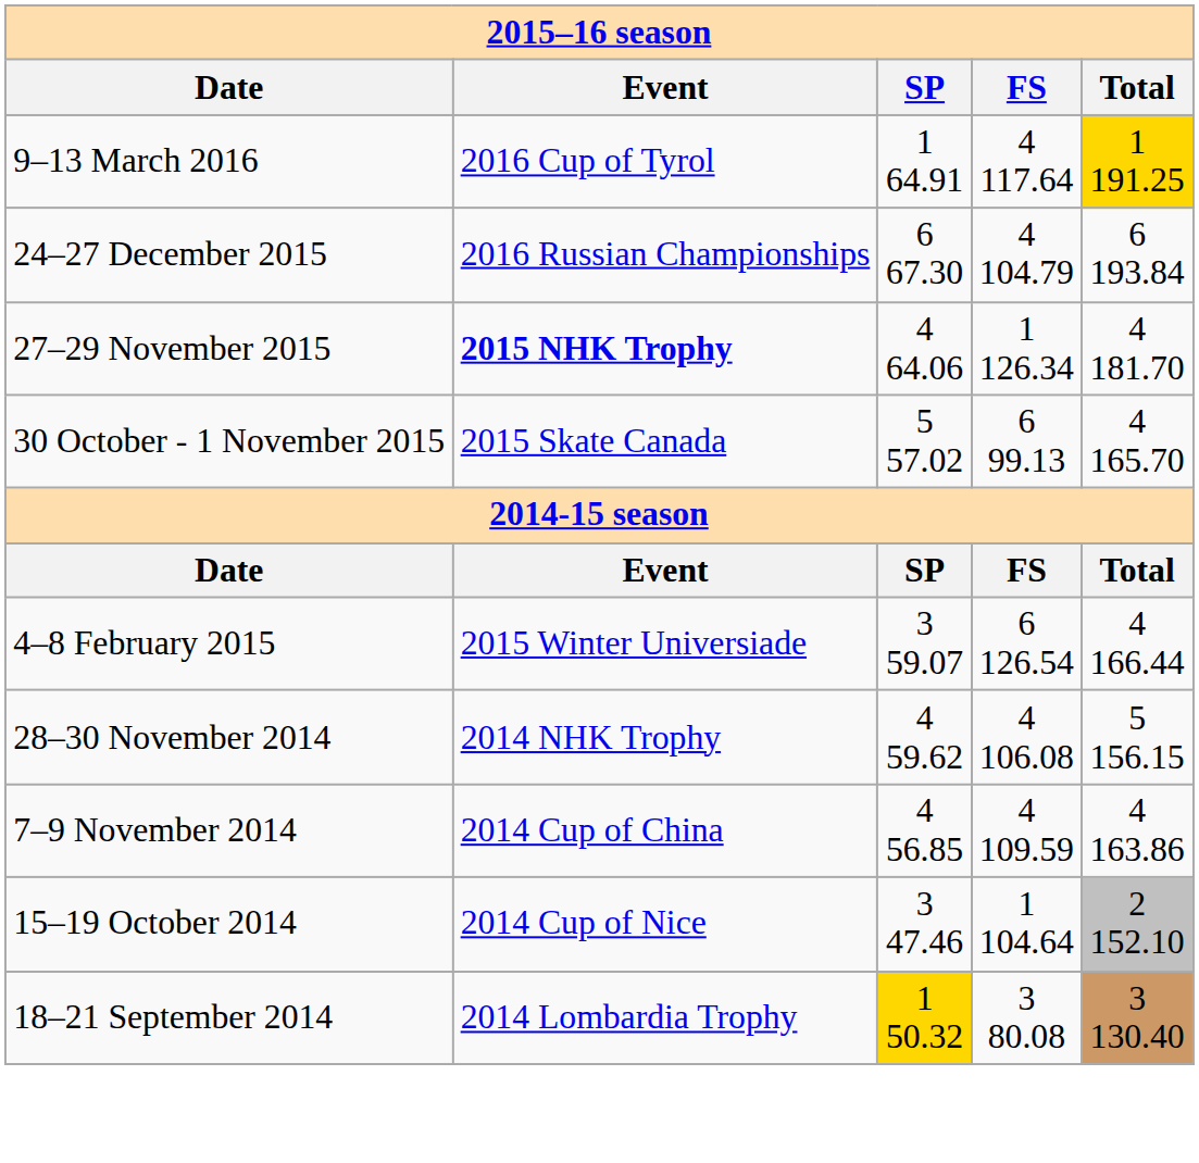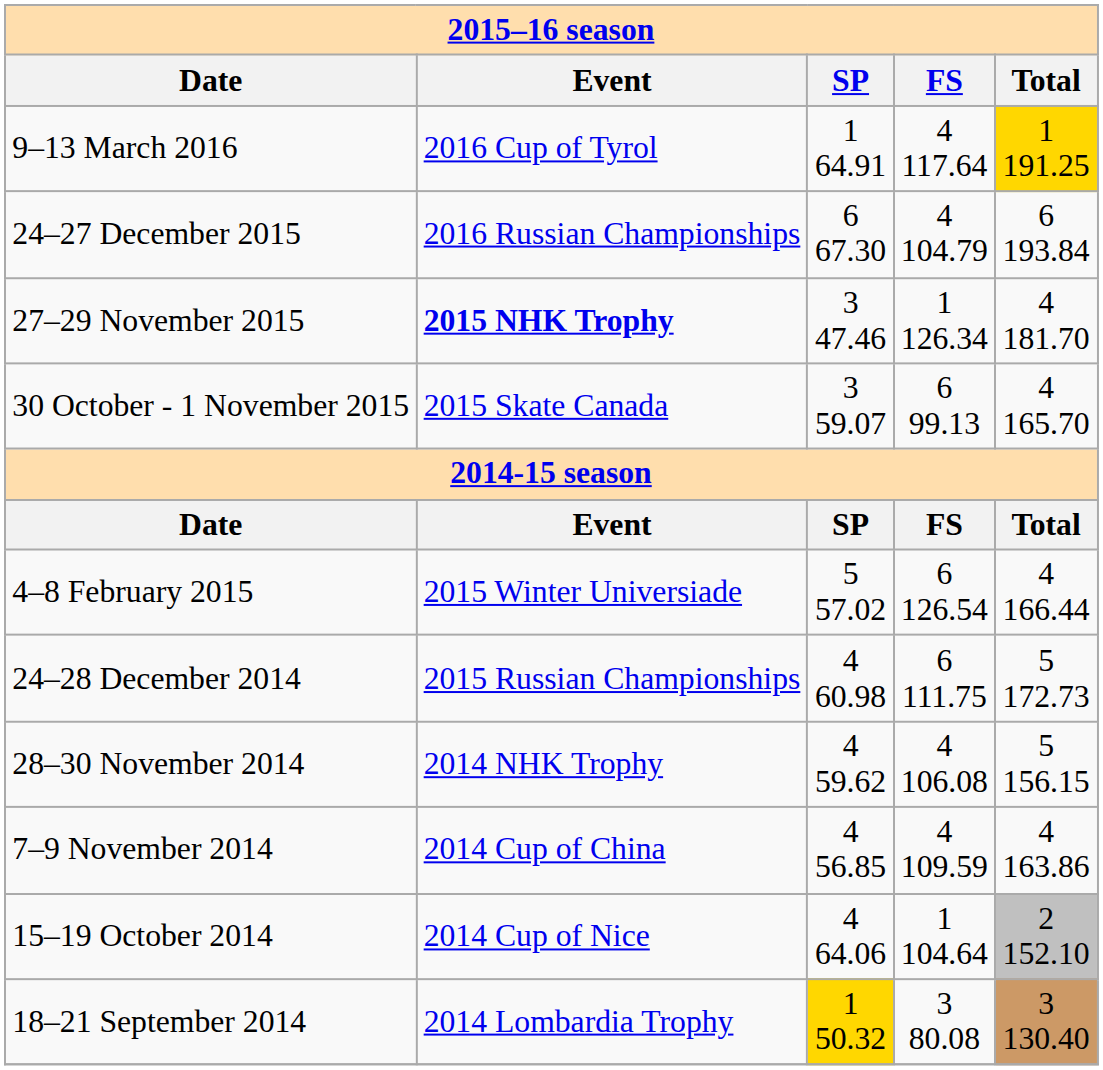 <table class="wikitable">
 <tr>
 <td colspan="5" style="background-color: #ffdead;" align="center"><a href='#'><strong>2015–16 season</strong></a></td>
 </tr>
 <tr>
 <th>Date</th>
 <th>Event</th>
 <th><a href='#'>SP</a></th>
 <th><a href='#'>FS</a></th>
 <th>Total</th>
 </tr>
 <tr>
 <td>9–13 March 2016</td>
 <td><a href='#'>2016 Cup of Tyrol</a></td>
 <td align=center>1 <br> 64.91</td>
 <td align=center>4 <br> 117.64</td>
 <td align=center bgcolor=gold>1 <br> 191.25</td>
 </tr>
 <tr>
 <td>24–27 December 2015</td>
 <td><a href='#'>2016 Russian Championships</a></td>
 <td align=center>6 <br> 67.30</td>
 <td align=center>4 <br> 104.79</td>
 <td align=center>6 <br> 193.84</td>
 </tr>
 <tr>
 <td>27–29 November 2015</td>
 <td><strong><a href='#'>2015 NHK Trophy</a></strong></td>
-<td align=center>4 <br> 64.06</td>
+<td align=center>3 <br> 47.46</td>
 <td align=center>1 <br> 126.34</td>
 <td align=center>4 <br> 181.70</td>
 </tr>
 <tr>
 <td>30 October - 1 November 2015</td>
 <td><a href='#'>2015 Skate Canada</a></td>
-<td align=center>5 <br> 57.02</td>
+<td align=center>3 <br> 59.07</td>
 <td align=center>6 <br> 99.13</td>
 <td align=center>4 <br> 165.70</td>
 </tr>
 <tr>
 <td colspan="5" style="background-color: #ffdead;" align="center"><a href='#'><strong>2014-15 season</strong></a></td>
 </tr>
 <tr>
 <th>Date</th>
 <th>Event</th>
 <th>SP</th>
 <th>FS</th>
 <th>Total</th>
 </tr>
 <tr>
 <td>4–8 February 2015</td>
 <td><a href='#'>2015 Winter Universiade</a></td>
-<td align=center>3 <br> 59.07</td>
+<td align=center>5 <br> 57.02</td>
 <td align=center>6 <br> 126.54</td>
 <td align=center>4 <br> 166.44</td>
+</tr>
+<tr>
+<td>24–28 December 2014</td>
+<td><a href='#'>2015 Russian Championships</a></td>
+<td align=center>4 <br> 60.98</td>
+<td align=center>6 <br> 111.75</td>
+<td align=center>5 <br> 172.73</td>
 </tr>
 <tr>
 <td>28–30 November 2014</td>
 <td><a href='#'>2014 NHK Trophy</a></td>
 <td align=center>4 <br> 59.62</td>
 <td align=center>4 <br> 106.08</td>
 <td align=center>5 <br> 156.15</td>
 </tr>
 <tr>
 <td>7–9 November 2014</td>
 <td><a href='#'>2014 Cup of China</a></td>
 <td align=center>4 <br> 56.85</td>
 <td align=center>4 <br> 109.59</td>
 <td align=center>4 <br> 163.86</td>
 </tr>
 <tr>
 <td>15–19 October 2014</td>
 <td><a href='#'>2014 Cup of Nice</a></td>
-<td align=center>3 <br> 47.46</td>
+<td align=center>4 <br> 64.06</td>
 <td align=center>1 <br> 104.64</td>
 <td align=center bgcolor=silver>2 <br> 152.10</td>
 </tr>
 <tr>
 <td>18–21 September 2014</td>
 <td><a href='#'>2014 Lombardia Trophy</a></td>
 <td align=center style="background: gold;">1 <br> 50.32</td>
 <td align=center>3 <br> 80.08</td>
 <td align=center bgcolor=cc9966>3 <br> 130.40</td>
 </tr>
 <tr>
 </tr>
 </table>
